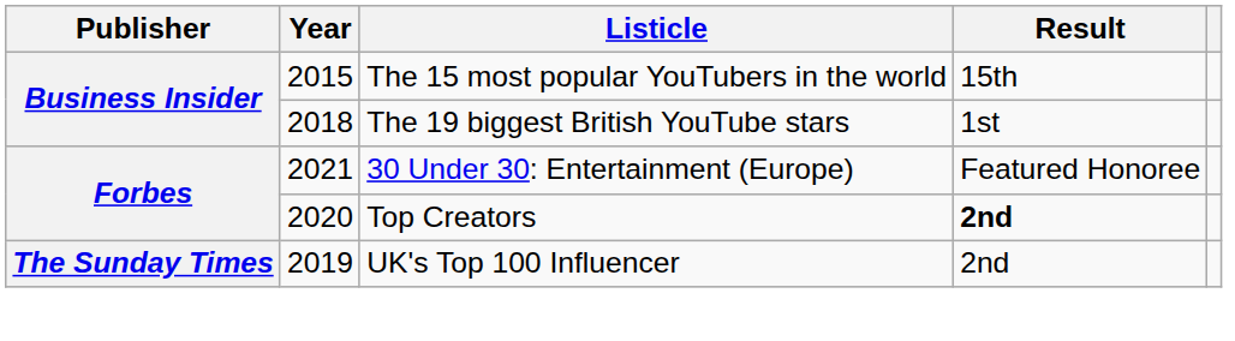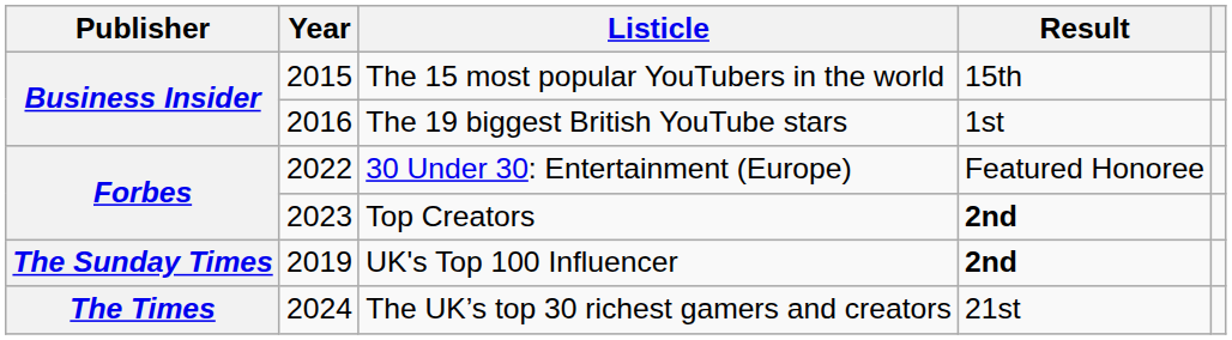 <table class="wikitable plainrowheaders sortable">
 <tr>
 <th scope="col">Publisher</th>
 <th scope="col">Year</th>
 <th scope="col"><a href='#'>Listicle</a></th>
 <th scope="col">Result</th>
 <th class="unsortable" scope="col"></th>
 </tr>
 <tr>
 <th rowspan="2" scope="row"><em><a href='#'>Business Insider</a></em></th>
 <td>2015</td>
 <td>The 15 most popular YouTubers in the world</td>
 <td>15th</td>
 <td align="center"></td>
 </tr>
 <tr>
-<td>2018</td>
+<td>2016</td>
 <td>The 19 biggest British YouTube stars</td>
 <td>1st</td>
 <td align="center"></td>
 </tr>
 <tr>
 <th rowspan="2" scope="row"><em><a href='#'>Forbes</a></em></th>
-<td>2021</td>
+<td>2022</td>
 <td><a href='#'>30 Under 30</a>: Entertainment (Europe)</td>
 <td>Featured Honoree</td>
 <td align="center"></td>
 </tr>
 <tr>
-<td>2020</td>
+<td>2023</td>
 <td>Top Creators</td>
 <td><strong>2nd</strong></td>
 <td align="center"></td>
 </tr>
 <tr>
 <th scope="row"><em><a href='#'>The Sunday Times</a></em></th>
 <td>2019</td>
 <td>UK's Top 100 Influencer</td>
-<td>2nd</td>
+<td><strong>2nd</strong></td>
+<td align="center"></td>
+</tr>
+<tr>
+<th scope="row"><em><a href='#'>The Times</a></em></th>
+<td>2024</td>
+<td>The UK’s top 30 richest gamers and creators</td>
+<td>21st</td>
 <td align="center"></td>
 </tr>
 </table>
